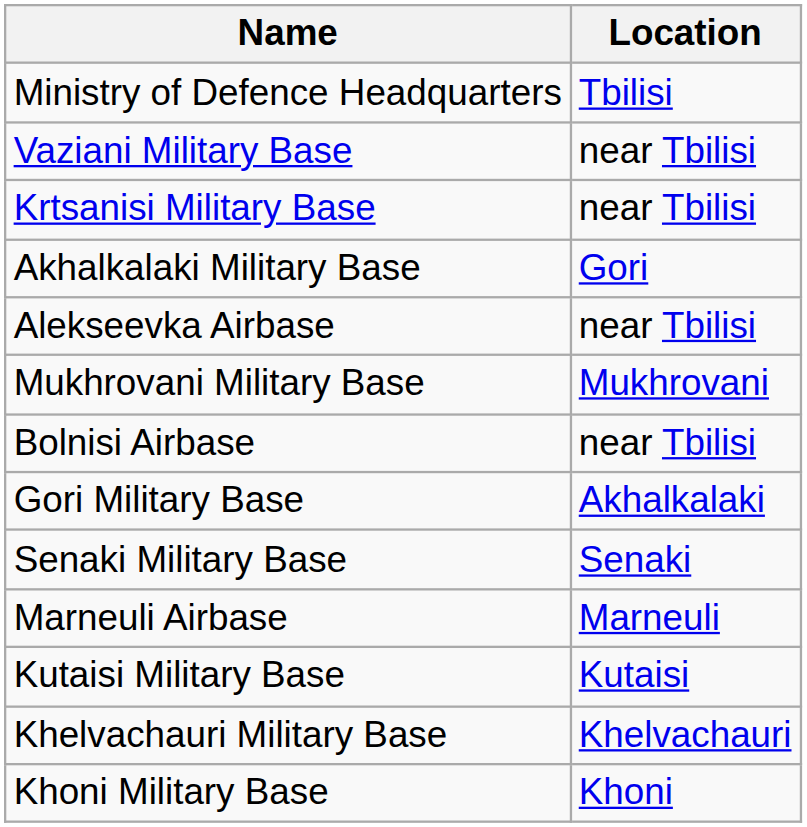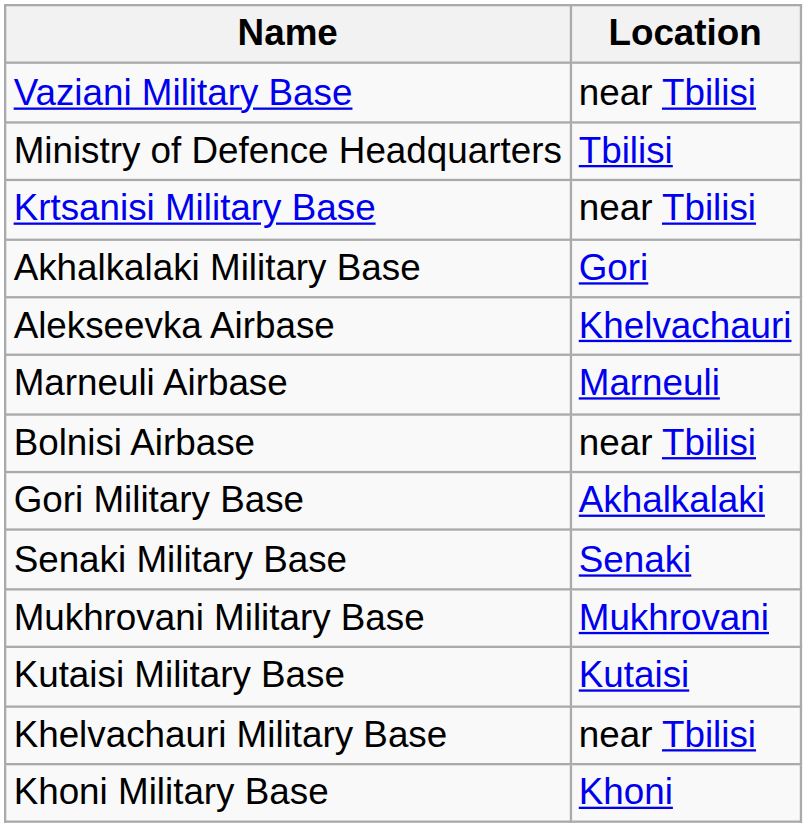 <table class="wikitable">
 <tr>
 <th>Name</th>
 <th>Location</th>
 </tr>
 <tr>
+<td><a href='#'>Vaziani Military Base</a></td>
+<td>near <a href='#'>Tbilisi</a></td>
+</tr>
+<tr>
 <td>Ministry of Defence Headquarters</td>
 <td><a href='#'>Tbilisi</a></td>
-</tr>
-<tr>
-<td><a href='#'>Vaziani Military Base</a></td>
-<td>near <a href='#'>Tbilisi</a></td>
 </tr>
 <tr>
 <td><a href='#'>Krtsanisi Military Base</a></td>
 <td>near <a href='#'>Tbilisi</a></td>
 </tr>
 <tr>
 <td>Akhalkalaki Military Base</td>
 <td><a href='#'>Gori</a></td>
 </tr>
 <tr>
 <td>Alekseevka Airbase</td>
-<td>near <a href='#'>Tbilisi</a></td>
+<td><a href='#'>Khelvachauri</a></td>
 </tr>
 <tr>
-<td>Mukhrovani Military Base</td>
-<td><a href='#'>Mukhrovani</a></td>
+<td>Marneuli Airbase</td>
+<td><a href='#'>Marneuli</a></td>
 </tr>
 <tr>
 <td>Bolnisi Airbase</td>
 <td>near <a href='#'>Tbilisi</a></td>
 </tr>
 <tr>
 <td>Gori Military Base</td>
 <td><a href='#'>Akhalkalaki</a></td>
 </tr>
 <tr>
 <td>Senaki Military Base</td>
 <td><a href='#'>Senaki</a></td>
 </tr>
 <tr>
-<td>Marneuli Airbase</td>
-<td><a href='#'>Marneuli</a></td>
+<td>Mukhrovani Military Base</td>
+<td><a href='#'>Mukhrovani</a></td>
 </tr>
 <tr>
 <td>Kutaisi Military Base</td>
 <td><a href='#'>Kutaisi</a></td>
 </tr>
 <tr>
 <td>Khelvachauri Military Base</td>
-<td><a href='#'>Khelvachauri</a></td>
+<td>near <a href='#'>Tbilisi</a></td>
 </tr>
 <tr>
 <td>Khoni Military Base</td>
 <td><a href='#'>Khoni</a></td>
 </tr>
 </table>
